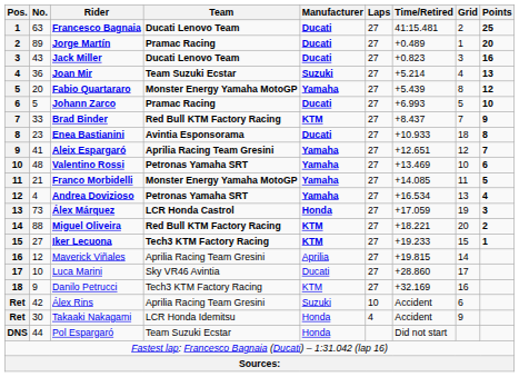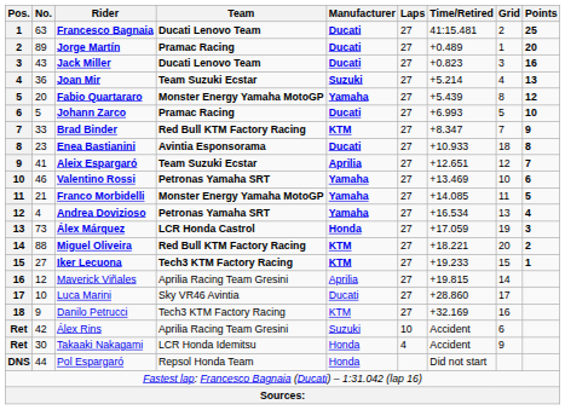 <table class="wikitable" style="font-size: 85%;">
 <tr>
 <th>Pos.</th>
 <th>No.</th>
 <th>Rider</th>
 <th>Team</th>
 <th>Manufacturer</th>
 <th>Laps</th>
 <th>Time/Retired</th>
 <th>Grid</th>
 <th>Points</th>
 </tr>
 <tr>
 <th>1</th>
 <td>63</td>
 <td> <strong><a href='#'>Francesco Bagnaia</a></strong></td>
 <td><strong>Ducati Lenovo Team</strong></td>
 <td><strong><a href='#'>Ducati</a></strong></td>
 <td>27</td>
 <td>41:15.481</td>
 <td>2</td>
 <td><strong>25</strong></td>
 </tr>
 <tr>
 <th>2</th>
 <td>89</td>
 <td> <strong><a href='#'>Jorge Martín</a></strong></td>
 <td><strong>Pramac Racing</strong></td>
 <td><strong><a href='#'>Ducati</a></strong></td>
 <td>27</td>
 <td>+0.489</td>
 <td>1</td>
 <td><strong>20</strong></td>
 </tr>
 <tr>
 <th>3</th>
 <td>43</td>
 <td> <strong><a href='#'>Jack Miller</a></strong></td>
 <td><strong>Ducati Lenovo Team</strong></td>
 <td><strong><a href='#'>Ducati</a></strong></td>
 <td>27</td>
 <td>+0.823</td>
 <td>3</td>
 <td><strong>16</strong></td>
 </tr>
 <tr>
 <th>4</th>
 <td>36</td>
 <td> <strong><a href='#'>Joan Mir</a></strong></td>
 <td><strong>Team Suzuki Ecstar</strong></td>
 <td><strong><a href='#'>Suzuki</a></strong></td>
 <td>27</td>
 <td>+5.214</td>
 <td>4</td>
 <td><strong>13</strong></td>
 </tr>
 <tr>
 <th>5</th>
 <td>20</td>
 <td> <strong><a href='#'>Fabio Quartararo</a></strong></td>
 <td><strong>Monster Energy Yamaha MotoGP</strong></td>
 <td><strong><a href='#'>Yamaha</a></strong></td>
 <td>27</td>
 <td>+5.439</td>
 <td>8</td>
 <td><strong>12</strong></td>
 </tr>
 <tr>
 <th>6</th>
 <td>5</td>
 <td> <strong><a href='#'>Johann Zarco</a></strong></td>
 <td><strong>Pramac Racing</strong></td>
 <td><strong><a href='#'>Ducati</a></strong></td>
 <td>27</td>
 <td>+6.993</td>
 <td>5</td>
 <td><strong>10</strong></td>
 </tr>
 <tr>
 <th>7</th>
 <td>33</td>
 <td> <strong><a href='#'>Brad Binder</a></strong></td>
 <td><strong>Red Bull KTM Factory Racing</strong></td>
 <td><strong><a href='#'>KTM</a></strong></td>
 <td>27</td>
-<td>+8.437</td>
+<td>+8.347</td>
 <td>7</td>
 <td><strong>9</strong></td>
 </tr>
 <tr>
 <th>8</th>
 <td>23</td>
 <td> <strong><a href='#'>Enea Bastianini</a></strong></td>
 <td><strong>Avintia Esponsorama</strong></td>
 <td><strong><a href='#'>Ducati</a></strong></td>
 <td>27</td>
 <td>+10.933</td>
 <td>18</td>
 <td><strong>8</strong></td>
 </tr>
 <tr>
 <th>9</th>
 <td>41</td>
 <td> <strong><a href='#'>Aleix Espargaró</a></strong></td>
-<td><strong>Aprilia Racing Team Gresini</strong></td>
-<td><strong><a href='#'>Yamaha</a></strong></td>
+<td><strong>Team Suzuki Ecstar</strong></td>
+<td><strong><a href='#'>Aprilia</a></strong></td>
 <td>27</td>
 <td>+12.651</td>
 <td>12</td>
 <td><strong>7</strong></td>
 </tr>
 <tr>
 <th>10</th>
-<td>48</td>
+<td>46</td>
 <td> <strong><a href='#'>Valentino Rossi</a></strong></td>
 <td><strong>Petronas Yamaha SRT</strong></td>
 <td><strong><a href='#'>Yamaha</a></strong></td>
 <td>27</td>
 <td>+13.469</td>
 <td>10</td>
 <td><strong>6</strong></td>
 </tr>
 <tr>
 <th>11</th>
 <td>21</td>
 <td> <strong><a href='#'>Franco Morbidelli</a></strong></td>
 <td><strong>Monster Energy Yamaha MotoGP</strong></td>
 <td><strong><a href='#'>Yamaha</a></strong></td>
 <td>27</td>
 <td>+14.085</td>
 <td>11</td>
 <td><strong>5</strong></td>
 </tr>
 <tr>
 <th>12</th>
 <td>4</td>
 <td> <strong><a href='#'>Andrea Dovizioso</a></strong></td>
 <td><strong>Petronas Yamaha SRT</strong></td>
 <td><strong><a href='#'>Yamaha</a></strong></td>
 <td>27</td>
 <td>+16.534</td>
 <td>13</td>
 <td><strong>4</strong></td>
 </tr>
 <tr>
 <th>13</th>
 <td>73</td>
 <td> <strong><a href='#'>Álex Márquez</a></strong></td>
 <td><strong>LCR Honda Castrol</strong></td>
 <td><strong><a href='#'>Honda</a></strong></td>
 <td>27</td>
 <td>+17.059</td>
 <td>19</td>
 <td><strong>3</strong></td>
 </tr>
 <tr>
 <th>14</th>
 <td>88</td>
 <td> <strong><a href='#'>Miguel Oliveira</a></strong></td>
 <td><strong>Red Bull KTM Factory Racing</strong></td>
 <td><strong><a href='#'>KTM</a></strong></td>
 <td>27</td>
 <td>+18.221</td>
 <td>20</td>
 <td><strong>2</strong></td>
 </tr>
 <tr>
 <th>15</th>
 <td>27</td>
 <td> <strong><a href='#'>Iker Lecuona</a></strong></td>
 <td><strong>Tech3 KTM Factory Racing</strong></td>
 <td><strong><a href='#'>KTM</a></strong></td>
 <td>27</td>
 <td>+19.233</td>
 <td>15</td>
 <td><strong>1</strong></td>
 </tr>
 <tr>
 <th>16</th>
 <td>12</td>
 <td> <a href='#'>Maverick Viñales</a></td>
 <td>Aprilia Racing Team Gresini</td>
 <td><a href='#'>Aprilia</a></td>
 <td>27</td>
 <td>+19.815</td>
 <td>14</td>
 <td></td>
 </tr>
 <tr>
 <th>17</th>
 <td>10</td>
 <td> <a href='#'>Luca Marini</a></td>
 <td>Sky VR46 Avintia</td>
 <td><a href='#'>Ducati</a></td>
 <td>27</td>
 <td>+28.860</td>
 <td>17</td>
 <td></td>
 </tr>
 <tr>
 <th>18</th>
 <td>9</td>
 <td> <a href='#'>Danilo Petrucci</a></td>
 <td>Tech3 KTM Factory Racing</td>
 <td><a href='#'>KTM</a></td>
 <td>27</td>
 <td>+32.169</td>
 <td>16</td>
 <td></td>
 </tr>
 <tr>
 <th>Ret</th>
 <td>42</td>
 <td> <a href='#'>Álex Rins</a></td>
 <td>Aprilia Racing Team Gresini</td>
 <td><a href='#'>Suzuki</a></td>
 <td>10</td>
 <td>Accident</td>
 <td>6</td>
 <td></td>
 </tr>
 <tr>
 <th>Ret</th>
 <td>30</td>
 <td> <a href='#'>Takaaki Nakagami</a></td>
 <td>LCR Honda Idemitsu</td>
 <td><a href='#'>Honda</a></td>
 <td>4</td>
 <td>Accident</td>
 <td>9</td>
 <td></td>
 </tr>
 <tr>
 <th>DNS</th>
 <td>44</td>
 <td> <a href='#'>Pol Espargaró</a></td>
-<td>Team Suzuki Ecstar</td>
+<td>Repsol Honda Team</td>
 <td><a href='#'>Honda</a></td>
 <td></td>
 <td>Did not start</td>
 <td></td>
 <td></td>
 </tr>
 <tr class="sortbottom">
 <td colspan="9" style="text-align:center"><em><a href='#'>Fastest lap</a>:  <a href='#'>Francesco Bagnaia</a> (<a href='#'>Ducati</a>) – 1:31.042 (lap 16)</em></td>
 </tr>
 <tr>
 <th colspan=9>Sources:</th>
 </tr>
 </table>
